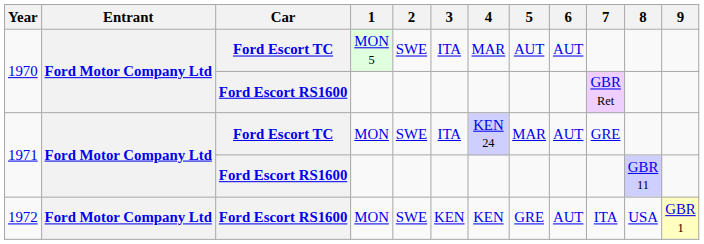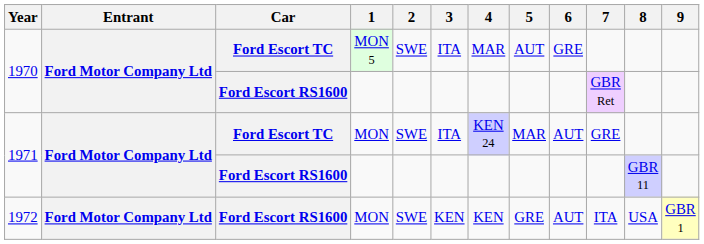 <table class="wikitable" style="text-align:center; font-size:90%;">
 <tr>
 <th>Year</th>
 <th>Entrant</th>
 <th>Car</th>
 <th>1</th>
 <th>2</th>
 <th>3</th>
 <th>4</th>
 <th>5</th>
 <th>6</th>
 <th>7</th>
 <th>8</th>
 <th>9</th>
 </tr>
 <tr>
 <td rowspan=2><a href='#'>1970</a></td>
 <th rowspan=2><a href='#'>Ford Motor Company Ltd</a></th>
 <th><a href='#'>Ford Escort TC</a></th>
 <td style="background:#DFFFDF;"><a href='#'>MON</a><br><small>5</small></td>
 <td><a href='#'>SWE</a></td>
 <td><a href='#'>ITA</a></td>
 <td><a href='#'>MAR</a></td>
 <td><a href='#'>AUT</a></td>
-<td><a href='#'>AUT</a></td>
+<td><a href='#'>GRE</a></td>
 <td></td>
 <td></td>
 <td></td>
 </tr>
 <tr>
 <th><a href='#'>Ford Escort RS1600</a></th>
 <td></td>
 <td></td>
 <td></td>
 <td></td>
 <td></td>
 <td></td>
 <td style="background:#EFCFFF;"><a href='#'>GBR</a><br><small>Ret</small></td>
 <td></td>
 <td></td>
 </tr>
 <tr>
 <td rowspan=2><a href='#'>1971</a></td>
 <th rowspan=2><a href='#'>Ford Motor Company Ltd</a></th>
 <th><a href='#'>Ford Escort TC</a></th>
 <td><a href='#'>MON</a></td>
 <td><a href='#'>SWE</a></td>
 <td><a href='#'>ITA</a></td>
 <td style="background:#CFCFFF;"><a href='#'>KEN</a><br><small>24</small></td>
 <td><a href='#'>MAR</a></td>
 <td><a href='#'>AUT</a></td>
 <td><a href='#'>GRE</a></td>
 <td></td>
 <td></td>
 </tr>
 <tr>
 <th><a href='#'>Ford Escort RS1600</a></th>
 <td></td>
 <td></td>
 <td></td>
 <td></td>
 <td></td>
 <td></td>
 <td></td>
 <td style="background:#CFCFFF;"><a href='#'>GBR</a><br><small>11</small></td>
 <td></td>
 </tr>
 <tr>
 <td><a href='#'>1972</a></td>
 <th><a href='#'>Ford Motor Company Ltd</a></th>
 <th><a href='#'>Ford Escort RS1600</a></th>
 <td><a href='#'>MON</a></td>
 <td><a href='#'>SWE</a></td>
 <td><a href='#'>KEN</a></td>
 <td><a href='#'>KEN</a></td>
 <td><a href='#'>GRE</a></td>
 <td><a href='#'>AUT</a></td>
 <td><a href='#'>ITA</a></td>
 <td><a href='#'>USA</a></td>
 <td style="background:#FFFFBF;"><a href='#'>GBR</a><br><small>1</small></td>
 </tr>
 </table>
